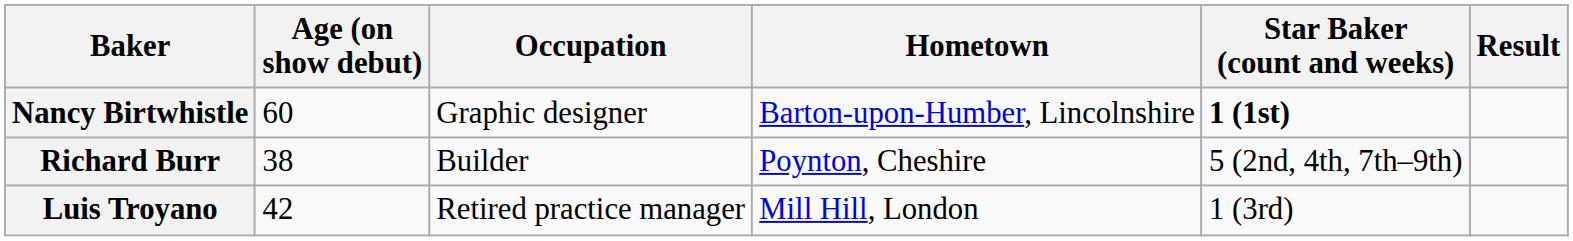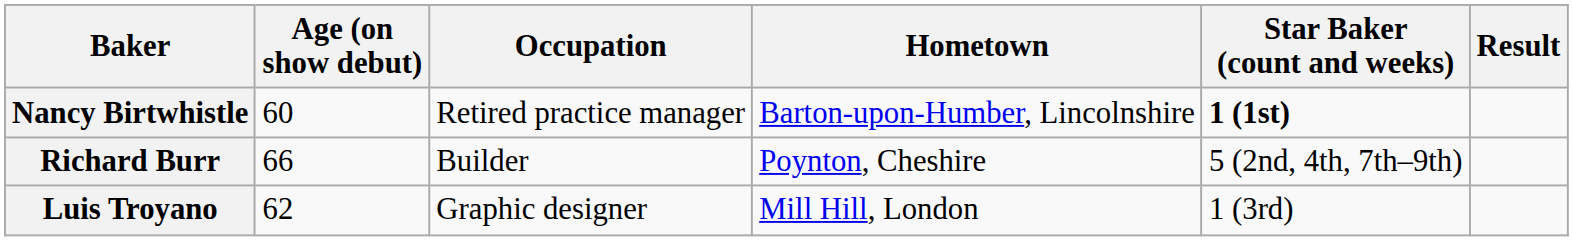 <table class="wikitable col2center col5center">
 <tr>
 <th scope="col">Baker</th>
 <th scope="col">Age (on<br>show debut)</th>
 <th scope="col">Occupation</th>
 <th scope="col">Hometown</th>
 <th scope="col">Star Baker<br>(count and weeks)</th>
 <th scope="col">Result</th>
 </tr>
 <tr>
 <th scope="row">Nancy Birtwhistle</th>
 <td>60</td>
-<td>Graphic designer</td>
+<td>Retired practice manager</td>
 <td><a href='#'>Barton-upon-Humber</a>, Lincolnshire</td>
 <td><strong>1 (1st)</strong></td>
 <td></td>
 </tr>
 <tr>
 <th scope="row">Richard Burr</th>
-<td>38</td>
+<td>66</td>
 <td>Builder</td>
 <td><a href='#'>Poynton</a>, Cheshire</td>
 <td>5 (2nd, 4th, 7th–9th)</td>
 <td></td>
 </tr>
 <tr>
 <th scope="row">Luis Troyano</th>
-<td>42</td>
-<td>Retired practice manager</td>
+<td>62</td>
+<td>Graphic designer</td>
 <td><a href='#'>Mill Hill</a>, London</td>
 <td>1 (3rd)</td>
 <td></td>
 </tr>
 </table>
